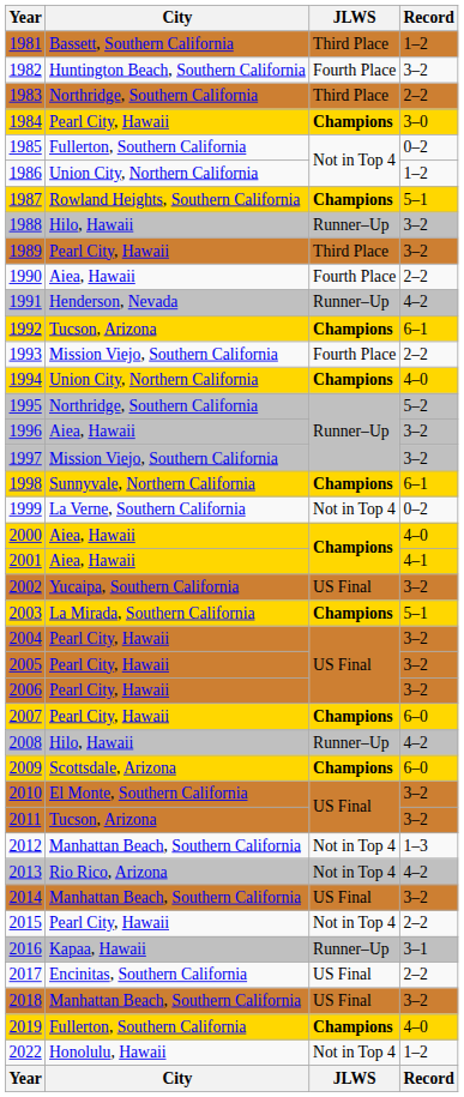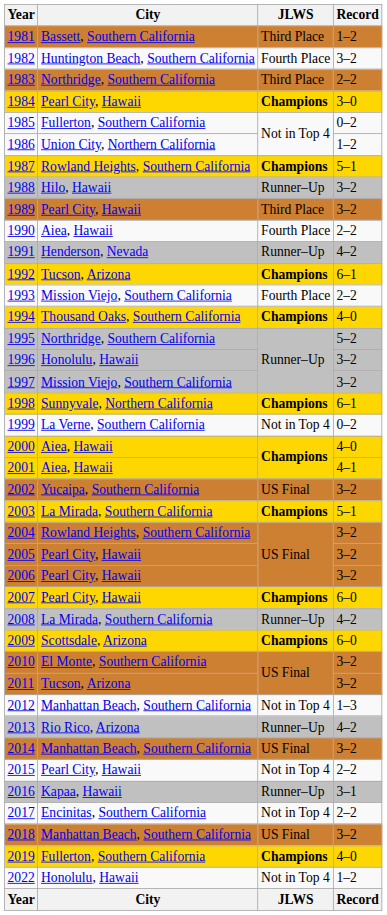 <table class="wikitable">
 <tr>
 <th>Year</th>
 <th>City</th>
 <th>JLWS</th>
 <th>Record</th>
 </tr>
 <tr style="background:#cd7f32;">
 <td><a href='#'>1981</a></td>
 <td> <a href='#'>Bassett</a>, <a href='#'>Southern California</a></td>
 <td>Third Place</td>
 <td>1–2</td>
 </tr>
 <tr>
 <td><a href='#'>1982</a></td>
 <td> <a href='#'>Huntington Beach</a>, <a href='#'>Southern California</a></td>
 <td>Fourth Place</td>
 <td>3–2</td>
 </tr>
 <tr style="background:#cd7f32;">
 <td><a href='#'>1983</a></td>
 <td> <a href='#'>Northridge</a>, <a href='#'>Southern California</a></td>
 <td>Third Place</td>
 <td>2–2</td>
 </tr>
 <tr style="background:gold;">
 <td><a href='#'>1984</a></td>
 <td> <a href='#'>Pearl City</a>, <a href='#'>Hawaii</a></td>
 <td><strong>Champions</strong></td>
 <td>3–0</td>
 </tr>
 <tr>
 <td><a href='#'>1985</a></td>
 <td> <a href='#'>Fullerton</a>, <a href='#'>Southern California</a></td>
 <td rowspan=2>Not in Top 4</td>
 <td>0–2</td>
 </tr>
 <tr>
 <td><a href='#'>1986</a></td>
 <td> <a href='#'>Union City</a>, <a href='#'>Northern California</a></td>
 <td>1–2</td>
 </tr>
 <tr style="background:gold;">
 <td><a href='#'>1987</a></td>
 <td> <a href='#'>Rowland Heights</a>, <a href='#'>Southern California</a></td>
 <td><strong>Champions</strong></td>
 <td>5–1</td>
 </tr>
 <tr style="background:silver;">
 <td><a href='#'>1988</a></td>
 <td> <a href='#'>Hilo</a>, <a href='#'>Hawaii</a></td>
 <td>Runner–Up</td>
 <td>3–2</td>
 </tr>
 <tr style="background:#cd7f32;">
 <td><a href='#'>1989</a></td>
 <td> <a href='#'>Pearl City</a>, <a href='#'>Hawaii</a></td>
 <td>Third Place</td>
 <td>3–2</td>
 </tr>
 <tr>
 <td><a href='#'>1990</a></td>
 <td> <a href='#'>Aiea</a>, <a href='#'>Hawaii</a></td>
 <td>Fourth Place</td>
 <td>2–2</td>
 </tr>
 <tr style="background:silver;">
 <td><a href='#'>1991</a></td>
 <td> <a href='#'>Henderson</a>, <a href='#'>Nevada</a></td>
 <td>Runner–Up</td>
 <td>4–2</td>
 </tr>
 <tr style="background:gold;">
 <td><a href='#'>1992</a></td>
 <td> <a href='#'>Tucson</a>, <a href='#'>Arizona</a></td>
 <td><strong>Champions</strong></td>
 <td>6–1</td>
 </tr>
 <tr>
 <td><a href='#'>1993</a></td>
 <td> <a href='#'>Mission Viejo</a>, <a href='#'>Southern California</a></td>
 <td>Fourth Place</td>
 <td>2–2</td>
 </tr>
 <tr style="background:gold;">
 <td><a href='#'>1994</a></td>
-<td> <a href='#'>Union City</a>, <a href='#'>Northern California</a></td>
+<td> <a href='#'>Thousand Oaks</a>, <a href='#'>Southern California</a></td>
 <td><strong>Champions</strong></td>
 <td>4–0</td>
 </tr>
 <tr style="background:silver;">
 <td><a href='#'>1995</a></td>
 <td> <a href='#'>Northridge</a>, <a href='#'>Southern California</a></td>
 <td rowspan=3>Runner–Up</td>
 <td>5–2</td>
 </tr>
 <tr style="background:silver;">
 <td><a href='#'>1996</a></td>
-<td> <a href='#'>Aiea</a>, <a href='#'>Hawaii</a></td>
+<td> <a href='#'>Honolulu</a>, <a href='#'>Hawaii</a></td>
 <td>3–2</td>
 </tr>
 <tr style="background:silver;">
 <td><a href='#'>1997</a></td>
 <td> <a href='#'>Mission Viejo</a>, <a href='#'>Southern California</a></td>
 <td>3–2</td>
 </tr>
 <tr style="background:gold;">
 <td><a href='#'>1998</a></td>
 <td> <a href='#'>Sunnyvale</a>, <a href='#'>Northern California</a></td>
 <td><strong>Champions</strong></td>
 <td>6–1</td>
 </tr>
 <tr>
 <td><a href='#'>1999</a></td>
 <td> <a href='#'>La Verne</a>, <a href='#'>Southern California</a></td>
 <td>Not in Top 4</td>
 <td>0–2</td>
 </tr>
 <tr style="background:gold;">
 <td><a href='#'>2000</a></td>
 <td> <a href='#'>Aiea</a>, <a href='#'>Hawaii</a></td>
 <td rowspan=2><strong>Champions</strong></td>
 <td>4–0</td>
 </tr>
 <tr style="background:gold;">
 <td><a href='#'>2001</a></td>
 <td> <a href='#'>Aiea</a>, <a href='#'>Hawaii</a></td>
 <td>4–1</td>
 </tr>
 <tr style="background:#cd7f32;">
 <td><a href='#'>2002</a></td>
 <td> <a href='#'>Yucaipa</a>, <a href='#'>Southern California</a></td>
 <td>US Final</td>
 <td>3–2</td>
 </tr>
 <tr style="background:gold;">
 <td><a href='#'>2003</a></td>
 <td> <a href='#'>La Mirada</a>, <a href='#'>Southern California</a></td>
 <td><strong>Champions</strong></td>
 <td>5–1</td>
 </tr>
 <tr style="background:#cd7f32;">
 <td><a href='#'>2004</a></td>
-<td> <a href='#'>Pearl City</a>, <a href='#'>Hawaii</a></td>
+<td> <a href='#'>Rowland Heights</a>, <a href='#'>Southern California</a></td>
 <td rowspan=3>US Final</td>
 <td>3–2</td>
 </tr>
 <tr style="background:#cd7f32;">
 <td><a href='#'>2005</a></td>
 <td> <a href='#'>Pearl City</a>, <a href='#'>Hawaii</a></td>
 <td>3–2</td>
 </tr>
 <tr style="background:#cd7f32;">
 <td><a href='#'>2006</a></td>
 <td> <a href='#'>Pearl City</a>, <a href='#'>Hawaii</a></td>
 <td>3–2</td>
 </tr>
 <tr style="background:gold;">
 <td><a href='#'>2007</a></td>
 <td> <a href='#'>Pearl City</a>, <a href='#'>Hawaii</a></td>
 <td><strong>Champions</strong></td>
 <td>6–0</td>
 </tr>
 <tr style="background:silver;">
 <td><a href='#'>2008</a></td>
-<td> <a href='#'>Hilo</a>, <a href='#'>Hawaii</a></td>
+<td> <a href='#'>La Mirada</a>, <a href='#'>Southern California</a></td>
 <td>Runner–Up</td>
 <td>4–2</td>
 </tr>
 <tr style="background:gold;">
 <td><a href='#'>2009</a></td>
 <td> <a href='#'>Scottsdale</a>, <a href='#'>Arizona</a></td>
 <td><strong>Champions</strong></td>
 <td>6–0</td>
 </tr>
 <tr style="background:#cd7f32;">
 <td><a href='#'>2010</a></td>
 <td> <a href='#'>El Monte</a>, <a href='#'>Southern California</a></td>
 <td rowspan=2>US Final</td>
 <td>3–2</td>
 </tr>
 <tr style="background:#cd7f32;">
 <td><a href='#'>2011</a></td>
 <td> <a href='#'>Tucson</a>, <a href='#'>Arizona</a></td>
 <td>3–2</td>
 </tr>
 <tr>
 <td><a href='#'>2012</a></td>
 <td> <a href='#'>Manhattan Beach</a>, <a href='#'>Southern California</a></td>
 <td>Not in Top 4</td>
 <td>1–3</td>
 </tr>
 <tr style="background:silver;">
 <td><a href='#'>2013</a></td>
 <td> <a href='#'>Rio Rico</a>, <a href='#'>Arizona</a></td>
-<td>Not in Top 4</td>
+<td>Runner–Up</td>
 <td>4–2</td>
 </tr>
 <tr style="background:#cd7f32;">
 <td><a href='#'>2014</a></td>
 <td> <a href='#'>Manhattan Beach</a>, <a href='#'>Southern California</a></td>
 <td>US Final</td>
 <td>3–2</td>
 </tr>
 <tr>
 <td><a href='#'>2015</a></td>
 <td> <a href='#'>Pearl City</a>, <a href='#'>Hawaii</a></td>
 <td>Not in Top 4</td>
 <td>2–2</td>
 </tr>
 <tr style="background:silver;">
 <td><a href='#'>2016</a></td>
 <td> <a href='#'>Kapaa</a>, <a href='#'>Hawaii</a></td>
 <td>Runner–Up</td>
 <td>3–1</td>
 </tr>
 <tr>
 <td><a href='#'>2017</a></td>
 <td> <a href='#'>Encinitas</a>, <a href='#'>Southern California</a></td>
-<td>US Final</td>
+<td>Not in Top 4</td>
 <td>2–2</td>
 </tr>
 <tr style="background:#cd7f32;">
 <td><a href='#'>2018</a></td>
 <td> <a href='#'>Manhattan Beach</a>, <a href='#'>Southern California</a></td>
 <td>US Final</td>
 <td>3–2</td>
 </tr>
 <tr style="background:gold;">
 <td><a href='#'>2019</a></td>
 <td> <a href='#'>Fullerton</a>, <a href='#'>Southern California</a></td>
 <td><strong>Champions</strong></td>
 <td>4–0</td>
 </tr>
 <tr>
 <td><a href='#'>2022</a></td>
 <td> <a href='#'>Honolulu</a>, <a href='#'>Hawaii</a></td>
 <td>Not in Top 4</td>
 <td>1–2</td>
 </tr>
 <tr>
 <th>Year</th>
 <th>City</th>
 <th>JLWS</th>
 <th>Record</th>
 </tr>
 </table>
